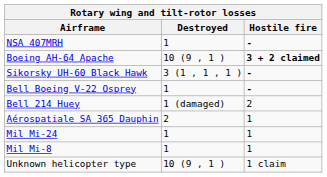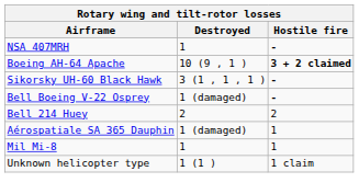 <table class="wikitable sortable">
 <tr>
 <th colspan="3">Rotary wing and tilt-rotor losses</th>
 </tr>
 <tr>
 <th>Airframe</th>
 <th data-sort-type="number">Destroyed</th>
 <th data-sort-type="number">Hostile fire</th>
 </tr>
 <tr>
 <td><a href='#'>NSA 407MRH</a></td>
 <td>1 </td>
 <td><strong>-</strong></td>
 </tr>
 <tr>
 <td><a href='#'>Boeing AH-64 Apache</a></td>
 <td>10 (9 , 1 )</td>
 <td><strong>3 + 2 claimed</strong></td>
 </tr>
 <tr>
 <td><a href='#'>Sikorsky UH-60 Black Hawk</a></td>
 <td>3 (1 , 1 , 1 )</td>
 <td><strong>-</strong></td>
 </tr>
 <tr>
 <td><a href='#'>Bell Boeing V-22 Osprey</a></td>
-<td>1 </td>
+<td>1  (damaged)</td>
 <td><strong>-</strong></td>
 </tr>
 <tr>
 <td><a href='#'>Bell 214 Huey</a></td>
-<td>1  (damaged)</td>
+<td>2 </td>
 <td>2</td>
 </tr>
 <tr>
 <td><a href='#'>Aérospatiale SA 365 Dauphin</a></td>
-<td>2 </td>
-<td>1</td>
-</tr>
-<tr>
-<td><a href='#'>Mil Mi-24</a></td>
-<td>1 </td>
+<td>1  (damaged)</td>
 <td>1</td>
 </tr>
 <tr>
 <td><a href='#'>Mil Mi-8</a></td>
 <td>1 </td>
 <td>1</td>
 </tr>
 <tr>
 <td>Unknown helicopter type</td>
-<td>10 (9 , 1 )</td>
+<td>1 (1 )</td>
 <td>1 claim</td>
 </tr>
 </table>
